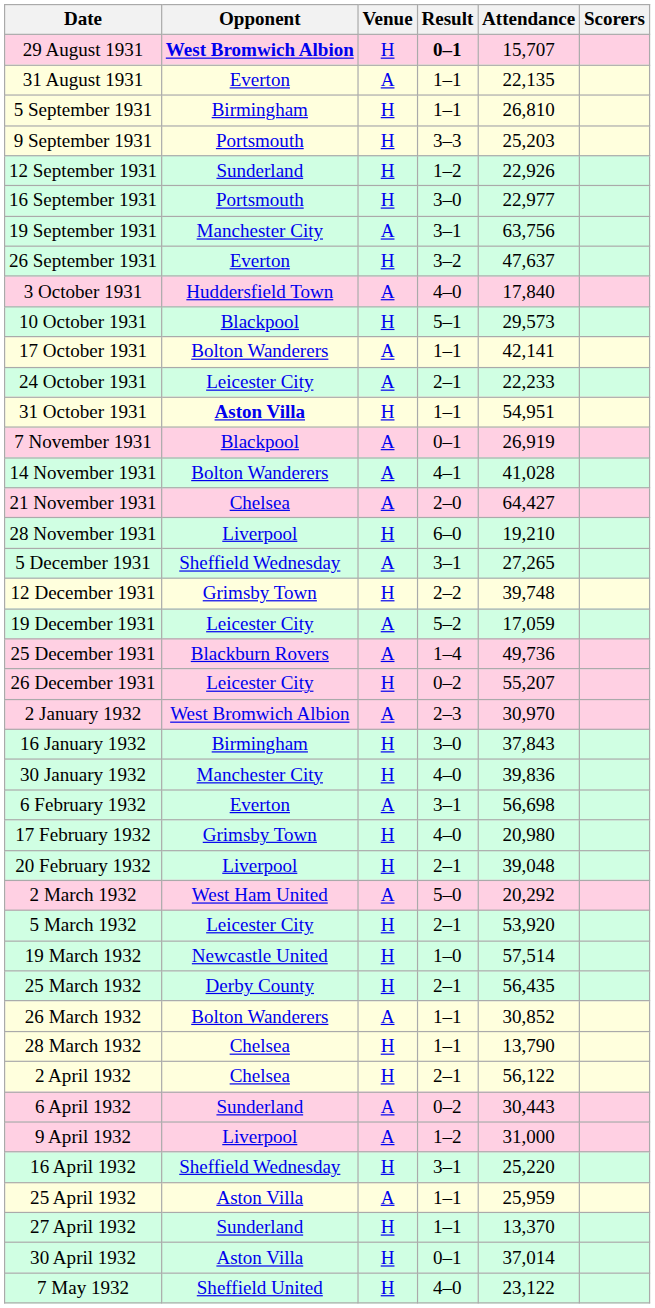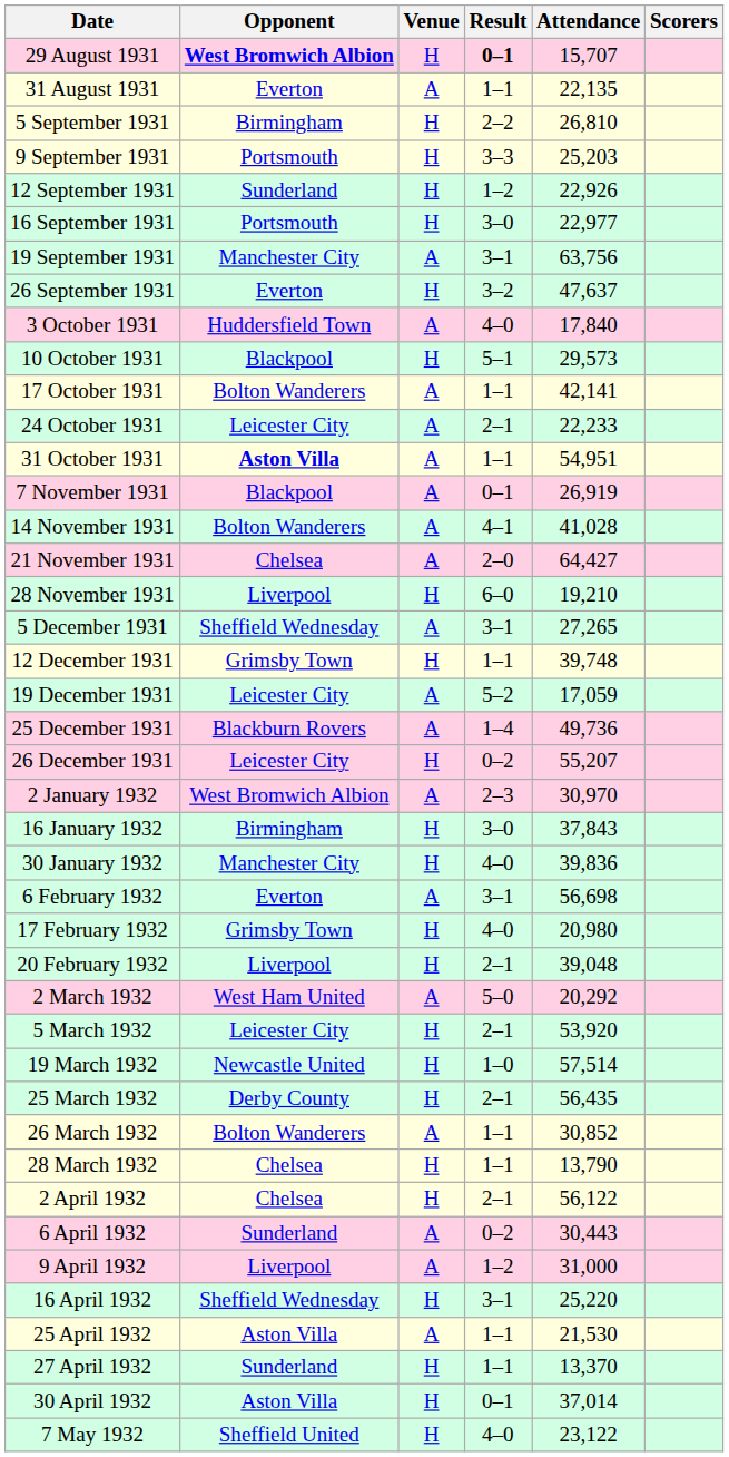 <table class="wikitable sortable" style="text-align:center;">
 <tr>
 <th>Date</th>
 <th>Opponent</th>
 <th>Venue</th>
 <th>Result</th>
 <th>Attendance</th>
 <th>Scorers</th>
 </tr>
 <tr style="background:#ffd0e3;">
 <td>29 August 1931</td>
 <td><strong><a href='#'>West Bromwich Albion</a></strong></td>
 <td><a href='#'>H</a></td>
 <td><strong>0–1</strong></td>
 <td>15,707</td>
 <td></td>
 </tr>
 <tr style="background:#ffffdd;">
 <td>31 August 1931</td>
 <td><a href='#'>Everton</a></td>
 <td><a href='#'>A</a></td>
 <td>1–1</td>
 <td>22,135</td>
 <td></td>
 </tr>
 <tr style="background:#ffffdd;">
 <td>5 September 1931</td>
 <td><a href='#'>Birmingham</a></td>
 <td><a href='#'>H</a></td>
-<td>1–1</td>
+<td>2–2</td>
 <td>26,810</td>
 <td></td>
 </tr>
 <tr style="background:#ffffdd;">
 <td>9 September 1931</td>
 <td><a href='#'>Portsmouth</a></td>
 <td><a href='#'>H</a></td>
 <td>3–3</td>
 <td>25,203</td>
 <td></td>
 </tr>
 <tr style="background:#d0ffe3;">
 <td>12 September 1931</td>
 <td><a href='#'>Sunderland</a></td>
 <td><a href='#'>H</a></td>
 <td>1–2</td>
 <td>22,926</td>
 <td></td>
 </tr>
 <tr style="background:#d0ffe3;">
 <td>16 September 1931</td>
 <td><a href='#'>Portsmouth</a></td>
 <td><a href='#'>H</a></td>
 <td>3–0</td>
 <td>22,977</td>
 <td></td>
 </tr>
 <tr style="background:#d0ffe3;">
 <td>19 September 1931</td>
 <td><a href='#'>Manchester City</a></td>
 <td><a href='#'>A</a></td>
 <td>3–1</td>
 <td>63,756</td>
 <td></td>
 </tr>
 <tr style="background:#d0ffe3;">
 <td>26 September 1931</td>
 <td><a href='#'>Everton</a></td>
 <td><a href='#'>H</a></td>
 <td>3–2</td>
 <td>47,637</td>
 <td></td>
 </tr>
 <tr style="background:#ffd0e3;">
 <td>3 October 1931</td>
 <td><a href='#'>Huddersfield Town</a></td>
 <td><a href='#'>A</a></td>
 <td>4–0</td>
 <td>17,840</td>
 <td></td>
 </tr>
 <tr style="background:#d0ffe3;">
 <td>10 October 1931</td>
 <td><a href='#'>Blackpool</a></td>
 <td><a href='#'>H</a></td>
 <td>5–1</td>
 <td>29,573</td>
 <td></td>
 </tr>
 <tr style="background:#ffffdd;">
 <td>17 October 1931</td>
 <td><a href='#'>Bolton Wanderers</a></td>
 <td><a href='#'>A</a></td>
 <td>1–1</td>
 <td>42,141</td>
 <td></td>
 </tr>
 <tr style="background:#d0ffe3;">
 <td>24 October 1931</td>
 <td><a href='#'>Leicester City</a></td>
 <td><a href='#'>A</a></td>
 <td>2–1</td>
 <td>22,233</td>
 <td></td>
 </tr>
 <tr style="background:#ffffdd;">
 <td>31 October 1931</td>
 <td><strong><a href='#'>Aston Villa</a></strong></td>
-<td><a href='#'>H</a></td>
+<td><a href='#'>A</a></td>
 <td>1–1</td>
 <td>54,951</td>
 <td></td>
 </tr>
 <tr style="background:#ffd0e3;">
 <td>7 November 1931</td>
 <td><a href='#'>Blackpool</a></td>
 <td><a href='#'>A</a></td>
 <td>0–1</td>
 <td>26,919</td>
 <td></td>
 </tr>
 <tr style="background:#d0ffe3;">
 <td>14 November 1931</td>
 <td><a href='#'>Bolton Wanderers</a></td>
 <td><a href='#'>A</a></td>
 <td>4–1</td>
 <td>41,028</td>
 <td></td>
 </tr>
 <tr style="background:#ffd0e3;">
 <td>21 November 1931</td>
 <td><a href='#'>Chelsea</a></td>
 <td><a href='#'>A</a></td>
 <td>2–0</td>
 <td>64,427</td>
 <td></td>
 </tr>
 <tr style="background:#d0ffe3;">
 <td>28 November 1931</td>
 <td><a href='#'>Liverpool</a></td>
 <td><a href='#'>H</a></td>
 <td>6–0</td>
 <td>19,210</td>
 <td></td>
 </tr>
 <tr style="background:#d0ffe3;">
 <td>5 December 1931</td>
 <td><a href='#'>Sheffield Wednesday</a></td>
 <td><a href='#'>A</a></td>
 <td>3–1</td>
 <td>27,265</td>
 <td></td>
 </tr>
 <tr style="background:#ffffdd;">
 <td>12 December 1931</td>
 <td><a href='#'>Grimsby Town</a></td>
 <td><a href='#'>H</a></td>
-<td>2–2</td>
+<td>1–1</td>
 <td>39,748</td>
 <td></td>
 </tr>
 <tr style="background:#d0ffe3;">
 <td>19 December 1931</td>
 <td><a href='#'>Leicester City</a></td>
 <td><a href='#'>A</a></td>
 <td>5–2</td>
 <td>17,059</td>
 <td></td>
 </tr>
 <tr style="background:#ffd0e3;">
 <td>25 December 1931</td>
 <td><a href='#'>Blackburn Rovers</a></td>
 <td><a href='#'>A</a></td>
 <td>1–4</td>
 <td>49,736</td>
 <td></td>
 </tr>
 <tr style="background:#ffd0e3;">
 <td>26 December 1931</td>
 <td><a href='#'>Leicester City</a></td>
 <td><a href='#'>H</a></td>
 <td>0–2</td>
 <td>55,207</td>
 <td></td>
 </tr>
 <tr style="background:#ffd0e3;">
 <td>2 January 1932</td>
 <td><a href='#'>West Bromwich Albion</a></td>
 <td><a href='#'>A</a></td>
 <td>2–3</td>
 <td>30,970</td>
 <td></td>
 </tr>
 <tr style="background:#d0ffe3;">
 <td>16 January 1932</td>
 <td><a href='#'>Birmingham</a></td>
 <td><a href='#'>H</a></td>
 <td>3–0</td>
 <td>37,843</td>
 <td></td>
 </tr>
 <tr style="background:#d0ffe3;">
 <td>30 January 1932</td>
 <td><a href='#'>Manchester City</a></td>
 <td><a href='#'>H</a></td>
 <td>4–0</td>
 <td>39,836</td>
 <td></td>
 </tr>
 <tr style="background:#d0ffe3;">
 <td>6 February 1932</td>
 <td><a href='#'>Everton</a></td>
 <td><a href='#'>A</a></td>
 <td>3–1</td>
 <td>56,698</td>
 <td></td>
 </tr>
 <tr style="background:#d0ffe3;">
 <td>17 February 1932</td>
 <td><a href='#'>Grimsby Town</a></td>
 <td><a href='#'>H</a></td>
 <td>4–0</td>
 <td>20,980</td>
 <td></td>
 </tr>
 <tr style="background:#d0ffe3;">
 <td>20 February 1932</td>
 <td><a href='#'>Liverpool</a></td>
 <td><a href='#'>H</a></td>
 <td>2–1</td>
 <td>39,048</td>
 <td></td>
 </tr>
 <tr style="background:#ffd0e3;">
 <td>2 March 1932</td>
 <td><a href='#'>West Ham United</a></td>
 <td><a href='#'>A</a></td>
 <td>5–0</td>
 <td>20,292</td>
 <td></td>
 </tr>
 <tr style="background:#d0ffe3;">
 <td>5 March 1932</td>
 <td><a href='#'>Leicester City</a></td>
 <td><a href='#'>H</a></td>
 <td>2–1</td>
 <td>53,920</td>
 <td></td>
 </tr>
 <tr style="background:#d0ffe3;">
 <td>19 March 1932</td>
 <td><a href='#'>Newcastle United</a></td>
 <td><a href='#'>H</a></td>
 <td>1–0</td>
 <td>57,514</td>
 <td></td>
 </tr>
 <tr style="background:#d0ffe3;">
 <td>25 March 1932</td>
 <td><a href='#'>Derby County</a></td>
 <td><a href='#'>H</a></td>
 <td>2–1</td>
 <td>56,435</td>
 <td></td>
 </tr>
 <tr style="background:#ffffdd;">
 <td>26 March 1932</td>
 <td><a href='#'>Bolton Wanderers</a></td>
 <td><a href='#'>A</a></td>
 <td>1–1</td>
 <td>30,852</td>
 <td></td>
 </tr>
 <tr style="background:#ffffdd;">
 <td>28 March 1932</td>
 <td><a href='#'>Chelsea</a></td>
 <td><a href='#'>H</a></td>
 <td>1–1</td>
 <td>13,790</td>
 <td></td>
 </tr>
 <tr style="background:#ffffdd;">
 <td>2 April 1932</td>
 <td><a href='#'>Chelsea</a></td>
 <td><a href='#'>H</a></td>
 <td>2–1</td>
 <td>56,122</td>
 <td></td>
 </tr>
 <tr style="background:#ffd0e3;">
 <td>6 April 1932</td>
 <td><a href='#'>Sunderland</a></td>
 <td><a href='#'>A</a></td>
 <td>0–2</td>
 <td>30,443</td>
 <td></td>
 </tr>
 <tr style="background:#ffd0e3;">
 <td>9 April 1932</td>
 <td><a href='#'>Liverpool</a></td>
 <td><a href='#'>A</a></td>
 <td>1–2</td>
 <td>31,000</td>
 <td></td>
 </tr>
 <tr style="background:#d0ffe3;">
 <td>16 April 1932</td>
 <td><a href='#'>Sheffield Wednesday</a></td>
 <td><a href='#'>H</a></td>
 <td>3–1</td>
 <td>25,220</td>
 <td></td>
 </tr>
 <tr style="background:#ffffdd;">
 <td>25 April 1932</td>
 <td><a href='#'>Aston Villa</a></td>
 <td><a href='#'>A</a></td>
 <td>1–1</td>
-<td>25,959</td>
+<td>21,530</td>
 <td></td>
 </tr>
 <tr style="background:#d0ffe3;">
 <td>27 April 1932</td>
 <td><a href='#'>Sunderland</a></td>
 <td><a href='#'>H</a></td>
 <td>1–1</td>
 <td>13,370</td>
 <td></td>
 </tr>
 <tr style="background:#d0ffe3;">
 <td>30 April 1932</td>
 <td><a href='#'>Aston Villa</a></td>
 <td><a href='#'>H</a></td>
 <td>0–1</td>
 <td>37,014</td>
 <td></td>
 </tr>
 <tr style="background:#d0ffe3;">
 <td>7 May 1932</td>
 <td><a href='#'>Sheffield United</a></td>
 <td><a href='#'>H</a></td>
 <td>4–0</td>
 <td>23,122</td>
 <td></td>
 </tr>
 </table>
